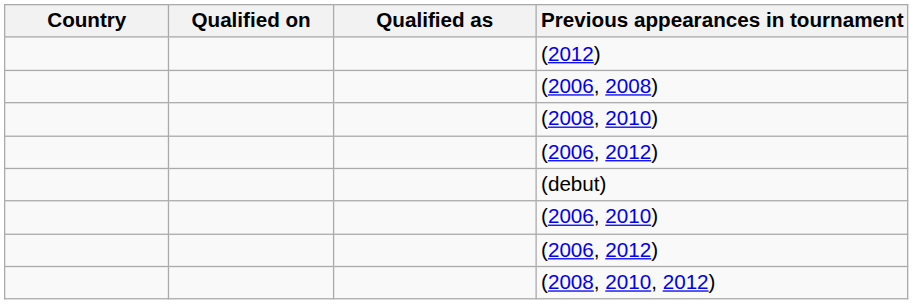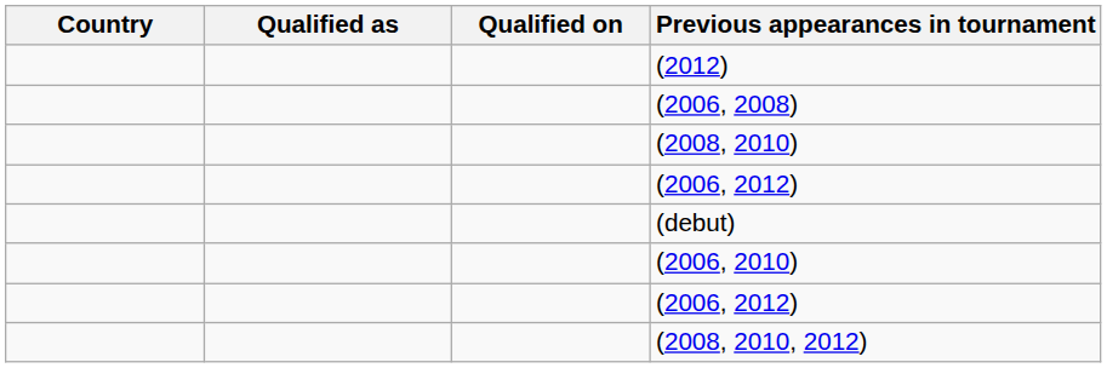 <table class="wikitable sortable">
 <tr>
 <th width=120px>Country</th>
+<th width=150px>Qualified as</th>
 <th width=120px>Qualified on</th>
-<th width=150px>Qualified as</th>
 <th>Previous appearances in tournament</th>
 </tr>
 <tr>
 <td></td>
 <td></td>
 <td></td>
 <td> (<a href='#'>2012</a>)</td>
 </tr>
 <tr>
 <td></td>
 <td></td>
 <td></td>
 <td> (<a href='#'>2006</a>, <a href='#'>2008</a>)</td>
 </tr>
 <tr>
 <td></td>
 <td></td>
 <td></td>
 <td> (<a href='#'>2008</a>, <a href='#'>2010</a>)</td>
 </tr>
 <tr>
 <td></td>
 <td></td>
 <td></td>
 <td> (<a href='#'>2006</a>, <a href='#'>2012</a>)</td>
 </tr>
 <tr>
 <td></td>
 <td></td>
 <td></td>
 <td> (debut)</td>
 </tr>
 <tr>
 <td></td>
 <td></td>
 <td></td>
 <td> (<a href='#'>2006</a>, <a href='#'>2010</a>)</td>
 </tr>
 <tr>
 <td></td>
 <td></td>
 <td></td>
 <td> (<a href='#'>2006</a>, <a href='#'>2012</a>)</td>
 </tr>
 <tr>
 <td></td>
 <td></td>
 <td></td>
 <td> (<a href='#'>2008</a>, <a href='#'>2010</a>, <a href='#'>2012</a>)</td>
 </tr>
 </table>
